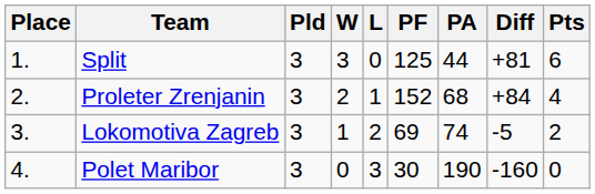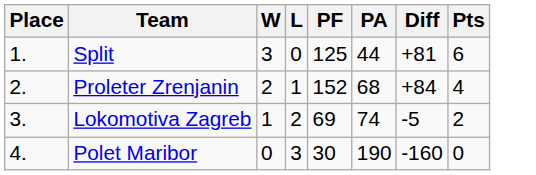 <table class="wikitable">
 <tr>
 <th>Place</th>
 <th>Team</th>
-<th>Pld</th>
 <th>W</th>
 <th>L</th>
 <th>PF</th>
 <th>PA</th>
 <th>Diff</th>
 <th>Pts</th>
 </tr>
 <tr>
 <td>1.</td>
 <td><a href='#'>Split</a></td>
 <td>3</td>
-<td>3</td>
 <td>0</td>
 <td>125</td>
 <td>44</td>
 <td>+81</td>
 <td>6</td>
 </tr>
 <tr>
 <td>2.</td>
 <td><a href='#'>Proleter Zrenjanin</a></td>
-<td>3</td>
 <td>2</td>
 <td>1</td>
 <td>152</td>
 <td>68</td>
 <td>+84</td>
 <td>4</td>
 </tr>
 <tr>
 <td>3.</td>
 <td><a href='#'>Lokomotiva Zagreb</a></td>
-<td>3</td>
 <td>1</td>
 <td>2</td>
 <td>69</td>
 <td>74</td>
 <td>-5</td>
 <td>2</td>
 </tr>
 <tr>
 <td>4.</td>
 <td><a href='#'>Polet Maribor</a></td>
-<td>3</td>
 <td>0</td>
 <td>3</td>
 <td>30</td>
 <td>190</td>
 <td>-160</td>
 <td>0</td>
 </tr>
 </table>
